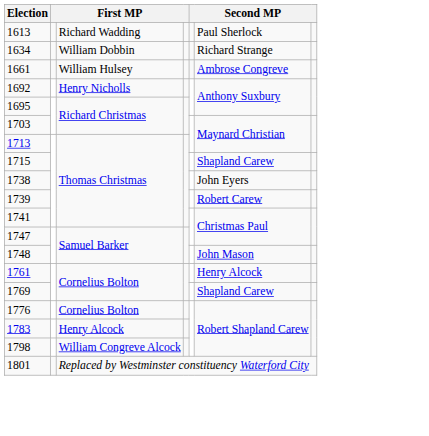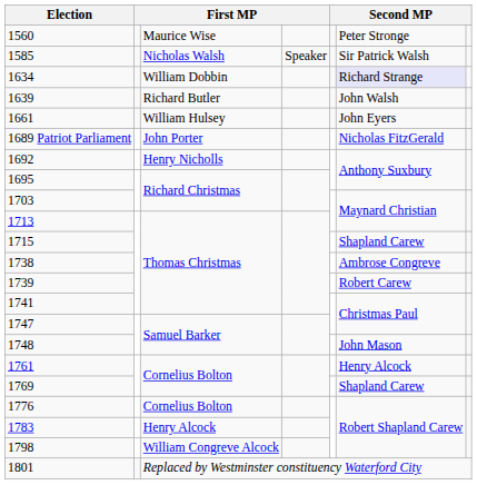 <table class="wikitable">
 <tr>
 <th>Election</th>
 <th colspan=3>First MP</th>
 <th colspan=3>Second MP</th>
 </tr>
 <tr>
-<td>1613</td>
+<td>1560</td>
 <td></td>
-<td>Richard Wadding</td>
+<td>Maurice Wise</td>
 <td></td>
 <td></td>
-<td>Paul Sherlock</td>
+<td>Peter Stronge</td>
+<td></td>
+</tr>
+<tr>
+<td>1585</td>
+<td></td>
+<td><a href='#'>Nicholas Walsh</a></td>
+<td>Speaker</td>
+<td></td>
+<td>Sir Patrick Walsh</td>
 <td></td>
 </tr>
 <tr>
 <td>1634</td>
 <td></td>
 <td>William Dobbin</td>
 <td></td>
 <td></td>
-<td>Richard Strange</td>
+<td style="background: lavender;">Richard Strange</td>
+<td></td>
+</tr>
+<tr>
+<td>1639</td>
+<td></td>
+<td>Richard Butler</td>
+<td></td>
+<td></td>
+<td>John Walsh</td>
 <td></td>
 </tr>
 <tr>
 <td>1661</td>
 <td></td>
 <td>William Hulsey</td>
 <td></td>
 <td></td>
-<td><a href='#'>Ambrose Congreve</a></td>
+<td>John Eyers</td>
+<td></td>
+</tr>
+<tr>
+<td>1689 <a href='#'>Patriot Parliament</a></td>
+<td style="background-color: white"></td>
+<td><a href='#'>John Porter</a></td>
+<td></td>
+<td style="background-color: white"></td>
+<td><a href='#'>Nicholas FitzGerald</a></td>
 <td></td>
 </tr>
 <tr>
 <td>1692</td>
 <td style="background-color: white"></td>
 <td><a href='#'>Henry Nicholls</a></td>
 <td></td>
 <td rowspan="2" style="background-color: white"></td>
 <td rowspan="2"><a href='#'>Anthony Suxbury</a></td>
 <td rowspan="2"></td>
 </tr>
 <tr>
 <td>1695</td>
 <td rowspan="2" style="background-color: white"></td>
 <td rowspan="2"><a href='#'>Richard Christmas</a></td>
 <td rowspan="2"></td>
 </tr>
 <tr>
 <td>1703</td>
 <td rowspan="2" style="background-color: white"></td>
 <td rowspan="2"><a href='#'>Maynard Christian</a></td>
 <td rowspan="2"></td>
 </tr>
 <tr>
 <td><a href='#'>1713</a></td>
 <td rowspan="5" style="background-color: white"></td>
 <td rowspan="5"><a href='#'>Thomas Christmas</a></td>
 <td rowspan="5"></td>
 </tr>
 <tr>
 <td>1715</td>
 <td style="background-color: white"></td>
 <td><a href='#'>Shapland Carew</a></td>
 <td></td>
 </tr>
 <tr>
 <td>1738</td>
 <td style="background-color: white"></td>
-<td>John Eyers</td>
+<td><a href='#'>Ambrose Congreve</a></td>
 <td></td>
 </tr>
 <tr>
 <td>1739</td>
 <td style="background-color: white"></td>
 <td><a href='#'>Robert Carew</a></td>
 <td></td>
 </tr>
 <tr>
 <td>1741</td>
 <td rowspan="2" style="background-color: white"></td>
 <td rowspan="2"><a href='#'>Christmas Paul</a></td>
 <td rowspan="2"></td>
 </tr>
 <tr>
 <td>1747</td>
 <td rowspan="2" style="background-color: white"></td>
 <td rowspan="2"><a href='#'>Samuel Barker</a></td>
 <td rowspan="2"></td>
 </tr>
 <tr>
 <td>1748</td>
 <td style="background-color: white"></td>
 <td><a href='#'>John Mason</a></td>
 <td></td>
 </tr>
 <tr>
 <td><a href='#'>1761</a></td>
 <td rowspan="2" style="background-color: white"></td>
 <td rowspan="2"><a href='#'>Cornelius Bolton</a></td>
 <td rowspan="2"></td>
 <td style="background-color: white"></td>
 <td><a href='#'>Henry Alcock</a></td>
 <td></td>
 </tr>
 <tr>
 <td>1769</td>
 <td style="background-color: white"></td>
 <td><a href='#'>Shapland Carew</a></td>
 <td></td>
 </tr>
 <tr>
 <td>1776</td>
 <td style="background-color: white"></td>
 <td><a href='#'>Cornelius Bolton</a></td>
 <td></td>
 <td rowspan="3" style="background-color: white"></td>
 <td rowspan="3"><a href='#'>Robert Shapland Carew</a></td>
 <td rowspan="3"></td>
 </tr>
 <tr>
 <td><a href='#'>1783</a></td>
 <td style="background-color: white"></td>
 <td><a href='#'>Henry Alcock</a></td>
 <td></td>
 </tr>
 <tr>
 <td>1798</td>
 <td style="background-color: white"></td>
 <td><a href='#'>William Congreve Alcock</a></td>
 <td></td>
 </tr>
 <tr>
 <td>1801</td>
 <td></td>
 <td colspan = "5"><em>Replaced by Westminster constituency <a href='#'>Waterford City</a></em></td>
 </tr>
 </table>
